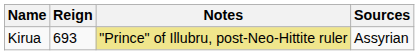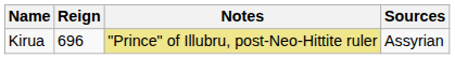 <table class="wikitable">
 <tr>
 <th>Name</th>
 <th>Reign</th>
 <th>Notes</th>
 <th>Sources</th>
 </tr>
 <tr>
 <td>Kirua</td>
-<td>693</td>
+<td>696</td>
 <td style="background: khaki;">"Prince" of Illubru, post-Neo-Hittite ruler</td>
 <td>Assyrian</td>
 </tr>
 </table>
